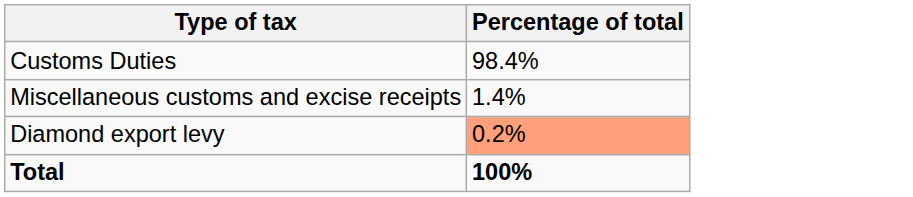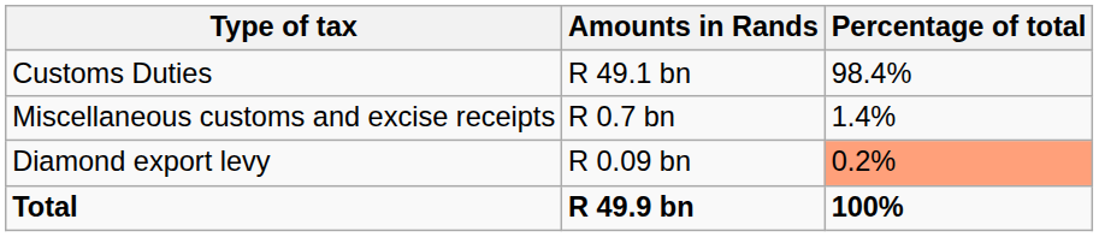 <table class="wikitable">
 <tr>
 <th>Type of tax</th>
+<th>Amounts in Rands</th>
 <th>Percentage of total</th>
 </tr>
 <tr>
 <td>Customs Duties</td>
+<td>R 49.1 bn</td>
 <td>98.4%</td>
 </tr>
 <tr>
 <td>Miscellaneous customs and excise receipts</td>
+<td>R 0.7 bn</td>
 <td>1.4%</td>
 </tr>
 <tr>
 <td>Diamond export levy</td>
+<td>R 0.09 bn</td>
 <td style="background: lightsalmon;">0.2%</td>
 </tr>
 <tr>
 <td><strong>Total</strong></td>
+<td><strong>R 49.9 bn</strong></td>
 <td><strong>100%</strong></td>
 </tr>
 </table>
